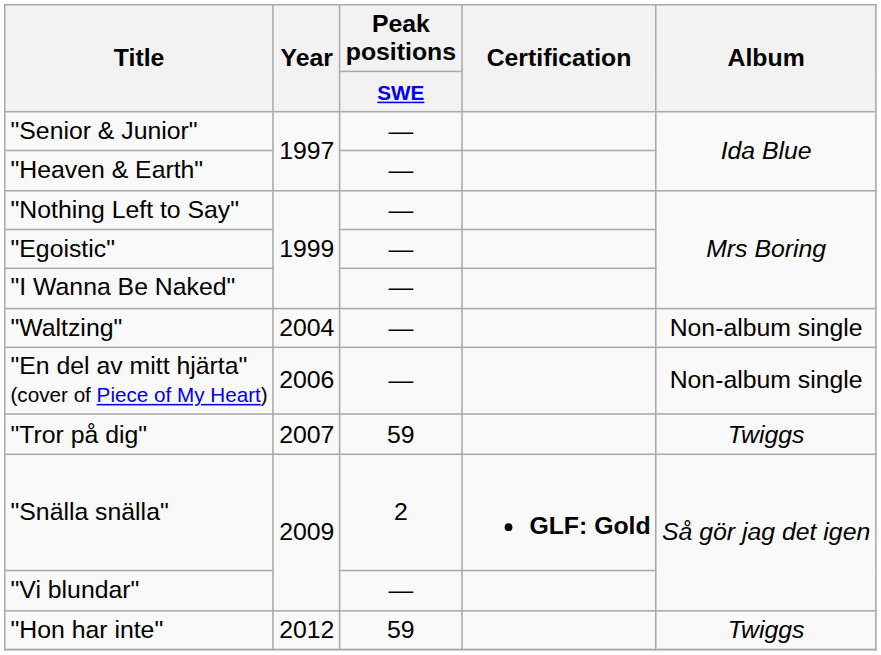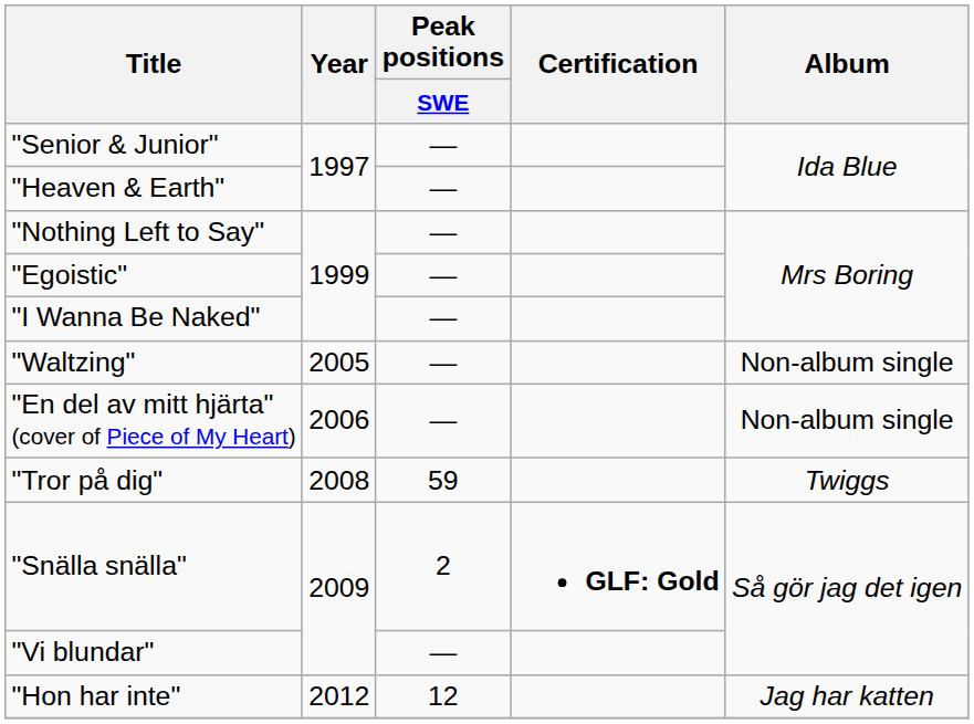 <table class="wikitable">
 <tr>
 <th align="center" rowspan="2">Title</th>
 <th align="center" rowspan="2">Year</th>
 <th align="center" colspan="1">Peak positions</th>
 <th align="center" rowspan="2">Certification</th>
 <th align="center" rowspan="2">Album</th>
 </tr>
 <tr>
 <th width="20"><small><a href='#'>SWE</a><br></small></th>
 </tr>
 <tr>
 <td>"Senior & Junior"</td>
 <td style="text-align:center;" rowspan="2">1997</td>
 <td style="text-align:center;">—</td>
 <td style="text-align:center;"></td>
 <td style="text-align:center;" rowspan="2"><em>Ida Blue</em></td>
 </tr>
 <tr>
 <td>"Heaven & Earth"</td>
 <td style="text-align:center;">—</td>
 <td style="text-align:center;"></td>
 </tr>
 <tr>
 <td>"Nothing Left to Say"</td>
 <td style="text-align:center;" rowspan="3">1999</td>
 <td style="text-align:center;">—</td>
 <td style="text-align:center;"></td>
 <td style="text-align:center;" rowspan="3"><em>Mrs Boring</em></td>
 </tr>
 <tr>
 <td>"Egoistic"</td>
 <td style="text-align:center;">—</td>
 <td style="text-align:center;"></td>
 </tr>
 <tr>
 <td>"I Wanna Be Naked"</td>
 <td style="text-align:center;">—</td>
 <td style="text-align:center;"></td>
 </tr>
 <tr>
 <td>"Waltzing"</td>
-<td style="text-align:center;">2004</td>
+<td style="text-align:center;">2005</td>
 <td style="text-align:center;">—</td>
 <td style="text-align:center;"></td>
 <td style="text-align:center;">Non-album single</td>
 </tr>
 <tr>
 <td>"En del av mitt hjärta" <br><small>(cover of <a href='#'>Piece of My Heart</a>)</small></td>
 <td style="text-align:center;">2006</td>
 <td style="text-align:center;">—</td>
 <td style="text-align:center;"></td>
 <td style="text-align:center;">Non-album single</td>
 </tr>
 <tr>
 <td>"Tror på dig"</td>
-<td style="text-align:center;">2007</td>
+<td style="text-align:center;">2008</td>
 <td style="text-align:center;">59</td>
 <td style="text-align:center;"></td>
 <td style="text-align:center;"><em>Twiggs</em></td>
 </tr>
 <tr>
 <td>"Snälla snälla"</td>
 <td style="text-align:center;" rowspan="2">2009</td>
 <td style="text-align:center;">2</td>
 <td><strong><br><ul><li>GLF: Gold</li></ul></strong></td>
 <td style="text-align:center;" rowspan="2"><em>Så gör jag det igen</em></td>
 </tr>
 <tr>
 <td>"Vi blundar"</td>
 <td style="text-align:center;">—</td>
 <td style="text-align:center;"></td>
 </tr>
 <tr>
 <td>"Hon har inte"</td>
 <td style="text-align:center;">2012</td>
-<td style="text-align:center;">59</td>
+<td style="text-align:center;">12</td>
 <td style="text-align:center;"></td>
-<td style="text-align:center;"><em>Twiggs</em></td>
+<td style="text-align:center;"><em>Jag har katten</em></td>
 </tr>
 <tr>
 </tr>
 </table>
